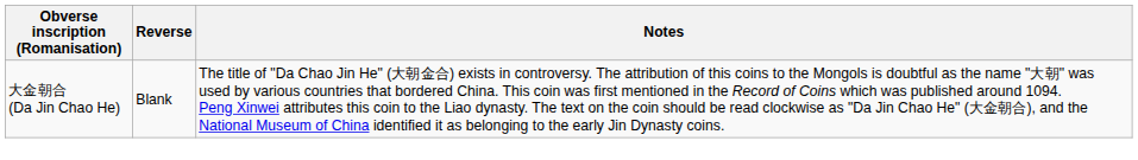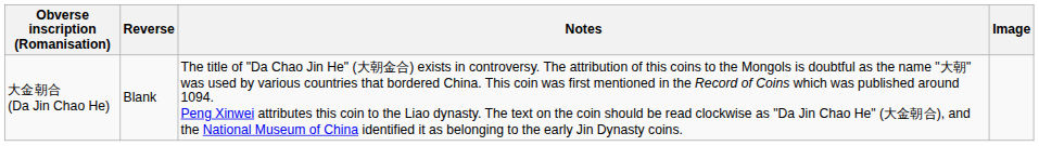 <table class="wikitable">
 <tr>
 <th>Obverse inscription<br>(Romanisation)</th>
 <th>Reverse</th>
 <th>Notes</th>
+<th>Image</th>
 </tr>
 <tr>
 <td>大金朝合<br>(Da Jin Chao He)</td>
 <td>Blank</td>
 <td>The title of "Da Chao Jin He" (大朝金合) exists in controversy. The attribution of this coins to the Mongols is doubtful as the name "大朝" was used by various countries that bordered China. This coin was first mentioned in the <em>Record of Coins</em> which was published around 1094.<br><a href='#'>Peng Xinwei</a> attributes this coin to the Liao dynasty. The text on the coin should be read clockwise as "Da Jin Chao He" (大金朝合), and the <a href='#'>National Museum of China</a> identified it as belonging to the early Jin Dynasty coins.</td>
+<td></td>
 </tr>
 </table>
